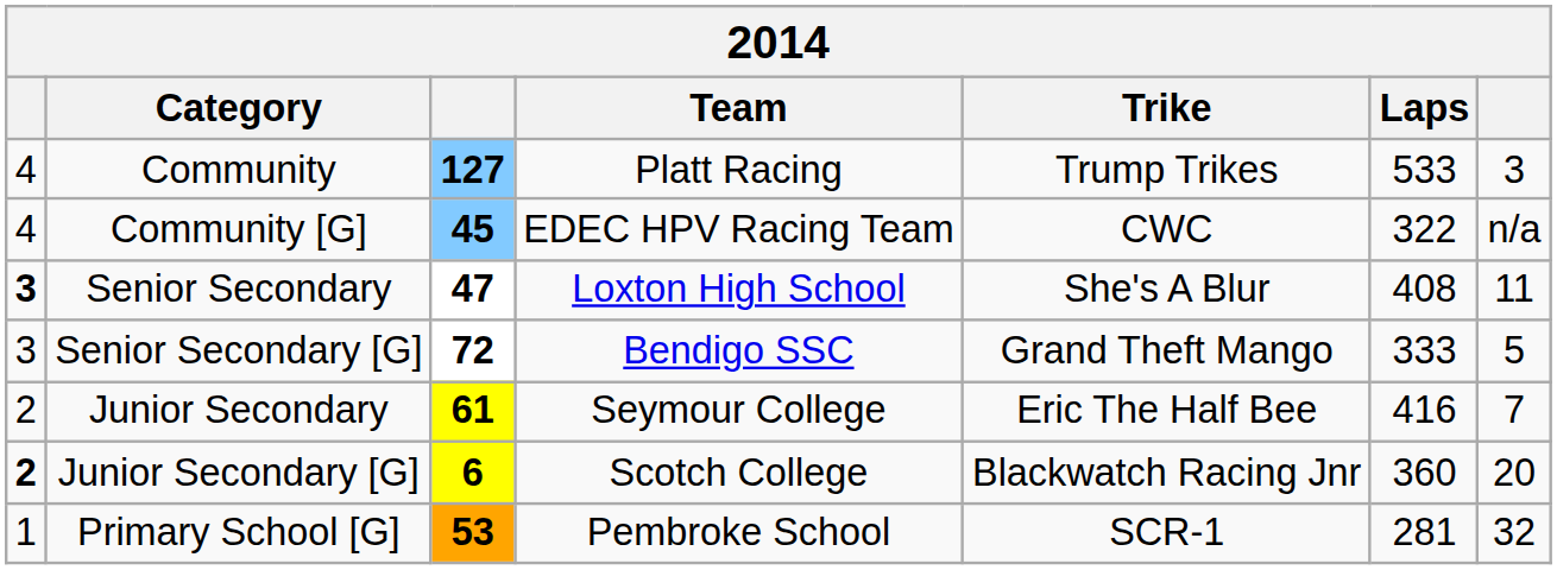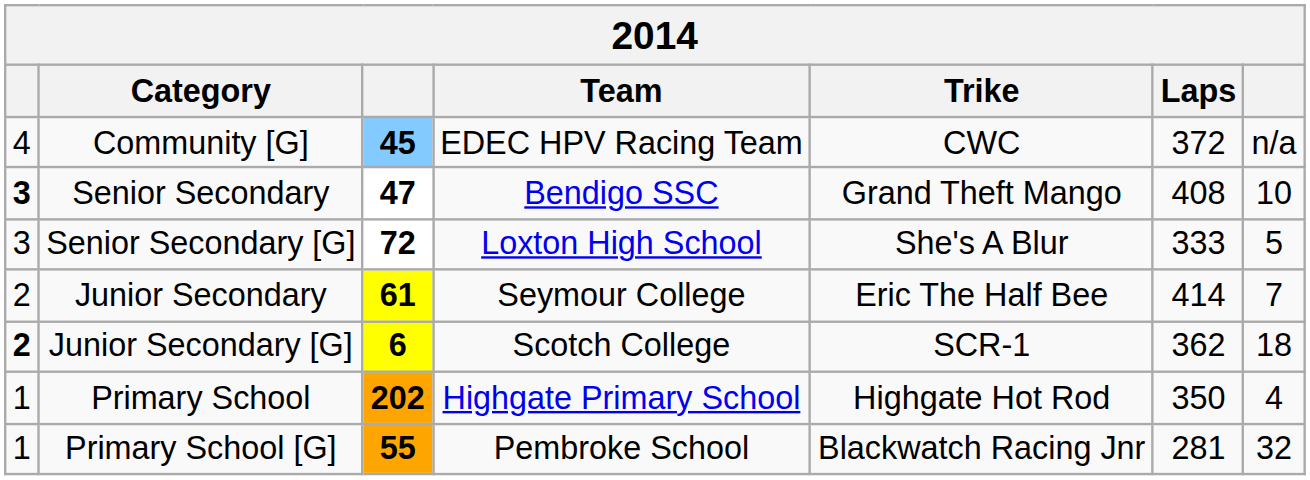 <table class="wikitable" style="font-size: 85%; text-align:center">
 <tr>
 <th colspan="7" width="300"><big>2014</big></th>
 </tr>
 <tr>
 <th style="background:#ccfwidth:2.5%"></th>
 <th style="background:#ccfwidth:19%">Category</th>
 <th valign="middle" style="background:#ccfwidth:3.5%"></th>
 <th style="background:#ccfwidth:32%">Team</th>
 <th style="background:#ccfwidth:32%">Trike</th>
 <th style="background:#ccfwidth:5%">Laps</th>
 <th style="background:#ccfwidth:6%"></th>
 </tr>
 <tr>
 <td>4</td>
-<td>Community</td>
-<td bgcolor=#82CAFF><strong>127</strong></td>
-<td> Platt Racing</td>
-<td>Trump Trikes</td>
-<td>533</td>
-<td>3</td>
-</tr>
-<tr>
-<td>4</td>
 <td>Community [G]</td>
 <td bgcolor=#82CAFF><strong>45</strong></td>
 <td> EDEC HPV Racing Team</td>
 <td>CWC</td>
-<td>322</td>
+<td>372</td>
 <td>n/a</td>
 </tr>
 <tr>
 <td><strong>3</strong></td>
 <td>Senior Secondary</td>
 <td bgcolor="#FFFFFF"><strong>47</strong></td>
-<td> <a href='#'>Loxton High School</a></td>
-<td>She's A Blur</td>
+<td> <a href='#'>Bendigo SSC</a></td>
+<td>Grand Theft Mango</td>
 <td>408</td>
-<td>11</td>
+<td>10</td>
 </tr>
 <tr>
 <td>3</td>
 <td>Senior Secondary [G]</td>
 <td bgcolor="#FFFFFF"><strong>72</strong></td>
-<td> <a href='#'>Bendigo SSC</a></td>
-<td>Grand Theft Mango</td>
+<td> <a href='#'>Loxton High School</a></td>
+<td>She's A Blur</td>
 <td>333</td>
 <td>5</td>
 </tr>
 <tr>
 <td>2</td>
 <td>Junior Secondary</td>
 <td bgcolor="#FFFF00"><strong>61</strong></td>
 <td> Seymour College</td>
 <td>Eric The Half Bee</td>
-<td>416</td>
+<td>414</td>
 <td>7</td>
 </tr>
 <tr>
 <td><strong>2</strong></td>
 <td>Junior Secondary [G]</td>
 <td bgcolor="#FFFF00"><strong>6</strong></td>
 <td> Scotch College</td>
-<td>Blackwatch Racing Jnr</td>
-<td>360</td>
-<td>20</td>
+<td>SCR-1</td>
+<td>362</td>
+<td>18</td>
+</tr>
+<tr>
+<td>1</td>
+<td>Primary School</td>
+<td bgcolor="#FFA500"><strong>202</strong></td>
+<td> <a href='#'>Highgate Primary School</a></td>
+<td>Highgate Hot Rod</td>
+<td>350</td>
+<td>4</td>
 </tr>
 <tr>
 <td>1</td>
 <td>Primary School [G]</td>
-<td bgcolor="#FFA500"><strong>53</strong></td>
+<td bgcolor="#FFA500"><strong>55</strong></td>
 <td> Pembroke School</td>
-<td>SCR-1</td>
+<td>Blackwatch Racing Jnr</td>
 <td>281</td>
 <td>32</td>
 </tr>
 </table>
